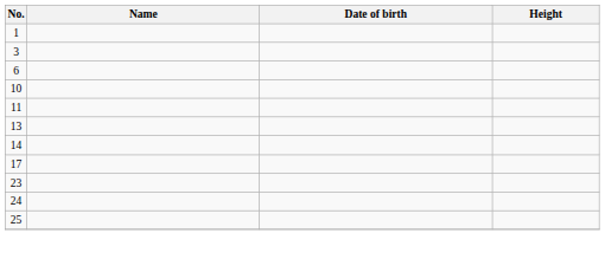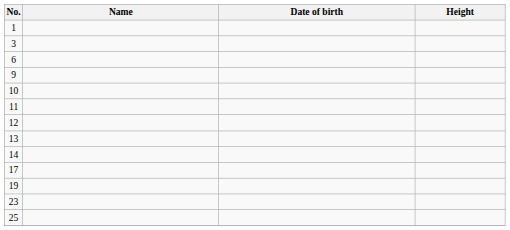 <table class="wikitable sortable" style="font-size:95%; text-align:center;">
 <tr>
 <th>No.</th>
 <th style="width:20em">Name</th>
 <th style="width:20em">Date of birth</th>
 <th style="width:9em">Height</th>
 </tr>
 <tr>
 <td>1</td>
 <td align=left> </td>
 <td align=right></td>
 <td></td>
 </tr>
 <tr>
 <td>3</td>
 <td align=left> </td>
 <td align=right></td>
 <td></td>
 </tr>
 <tr>
 <td>6</td>
 <td align=left> </td>
 <td align=right></td>
 <td></td>
 </tr>
 <tr>
+<td>9</td>
+<td align=left> </td>
+<td align=right></td>
+<td></td>
+</tr>
+<tr>
 <td>10</td>
 <td align=left> </td>
 <td align=right></td>
 <td></td>
 </tr>
 <tr>
 <td>11</td>
+<td align=left> </td>
+<td align=right></td>
+<td></td>
+</tr>
+<tr>
+<td>12</td>
 <td align=left> </td>
 <td align=right></td>
 <td></td>
 </tr>
 <tr>
 <td>13</td>
 <td align=left> </td>
 <td align=right></td>
 <td></td>
 </tr>
 <tr>
 <td>14</td>
 <td align=left> </td>
 <td align=right></td>
 <td></td>
 </tr>
 <tr>
 <td>17</td>
 <td align=left> </td>
 <td align=right></td>
 <td></td>
 </tr>
 <tr>
-<td>23</td>
+<td>19</td>
 <td align=left> </td>
 <td align=right></td>
 <td></td>
 </tr>
 <tr>
-<td>24</td>
+<td>23</td>
 <td align=left> </td>
 <td align=right></td>
 <td></td>
 </tr>
 <tr>
 <td>25</td>
 <td align=left> </td>
 <td align=right></td>
 <td></td>
 </tr>
 <tr>
 </tr>
 </table>
